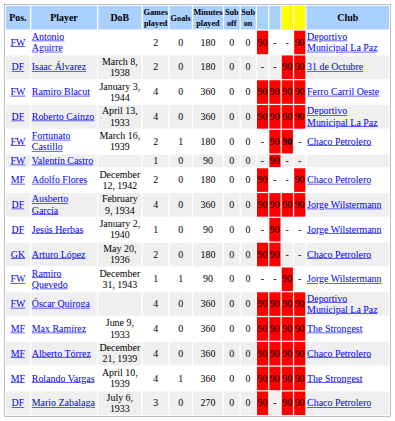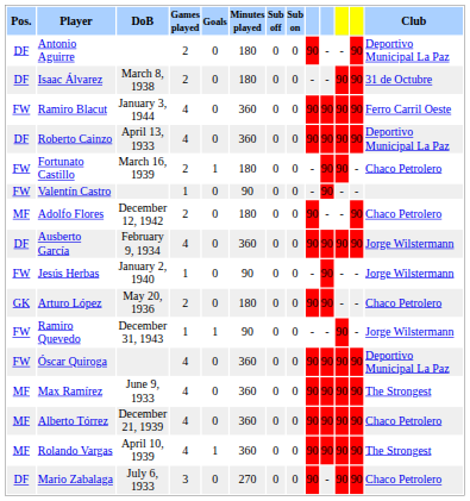 <table border="0" width="100%" style="border: 1px solid #999; background-color:#FFFFFF; text-align:center">
 <tr align="center" bgcolor="#AAD0FF">
 <th width=7%>Pos.</th>
 <th width=20%>Player</th>
 <th width=12%>DoB</th>
 <th width=6%><small>Games<br>played</small></th>
 <th width=6%><small>Goals</small></th>
 <th width=4%><small>Minutes<br>played</small></th>
 <th width=4%><small>Sub off</small></th>
 <th width=4%><small>Sub on</small></th>
 <th width=3%></th>
 <th width=3%></th>
 <th width=3% bgcolor=yellow></th>
 <th width=3% bgcolor=yellow></th>
 <th width=27%>Club</th>
 </tr>
 <tr>
-<td><a href='#'>FW</a></td>
+<td><a href='#'>DF</a></td>
 <td align="left"><a href='#'>Antonio Aguirre</a></td>
 <td></td>
 <td>2</td>
 <td>0</td>
 <td>180</td>
 <td>0</td>
 <td>0</td>
 <td bgcolor=red>90</td>
 <td>-</td>
 <td>-</td>
 <td bgcolor=red>90</td>
 <td align="left"> <a href='#'>Deportivo Municipal La Paz</a></td>
 </tr>
 <tr bgcolor="#EFEFEF">
 <td><a href='#'>DF</a></td>
 <td align="left"><a href='#'>Isaac Álvarez</a></td>
 <td>March 8, 1938</td>
 <td>2</td>
 <td>0</td>
 <td>180</td>
 <td>0</td>
 <td>0</td>
 <td>-</td>
 <td>-</td>
 <td bgcolor=red>90</td>
 <td bgcolor=red>90</td>
 <td align="left"> <a href='#'>31 de Octubre</a></td>
 </tr>
 <tr>
 <td><a href='#'>FW</a></td>
 <td align="left"><a href='#'>Ramiro Blacut</a></td>
 <td>January 3, 1944</td>
 <td>4</td>
 <td>0</td>
 <td>360</td>
 <td>0</td>
 <td>0</td>
 <td bgcolor=red>90</td>
 <td bgcolor=red>90</td>
 <td bgcolor=red>90</td>
 <td bgcolor=red>90</td>
 <td align="left"> <a href='#'>Ferro Carril Oeste</a></td>
 </tr>
 <tr bgcolor="#EFEFEF">
 <td><a href='#'>DF</a></td>
 <td align="left"><a href='#'>Roberto Cainzo</a></td>
 <td>April 13, 1933</td>
 <td>4</td>
 <td>0</td>
 <td>360</td>
 <td>0</td>
 <td>0</td>
 <td bgcolor=red>90</td>
 <td bgcolor=red>90</td>
 <td bgcolor=red>90</td>
 <td bgcolor=red>90</td>
 <td align="left"> <a href='#'>Deportivo Municipal La Paz</a></td>
 </tr>
 <tr>
 <td><a href='#'>FW</a></td>
 <td align="left"><a href='#'>Fortunato Castillo</a></td>
 <td>March 16, 1939</td>
 <td>2</td>
 <td>1</td>
 <td>180</td>
 <td>0</td>
 <td>0</td>
 <td>-</td>
 <td bgcolor=red>90</td>
-<td bgcolor=red><strong>90</strong></td>
+<td bgcolor=red>90</td>
 <td>-</td>
 <td align="left"> <a href='#'>Chaco Petrolero</a></td>
 </tr>
 <tr bgcolor="#EFEFEF">
 <td><a href='#'>FW</a></td>
 <td align="left"><a href='#'>Valentín Castro</a></td>
 <td></td>
 <td>1</td>
 <td>0</td>
 <td>90</td>
 <td>0</td>
 <td>0</td>
 <td>-</td>
 <td bgcolor=red>90</td>
 <td>-</td>
 <td>-</td>
 <td align="left"></td>
 </tr>
 <tr>
 <td><a href='#'>MF</a></td>
 <td align="left"><a href='#'>Adolfo Flores</a></td>
 <td>December 12, 1942</td>
 <td>2</td>
 <td>0</td>
 <td>180</td>
 <td>0</td>
 <td>0</td>
 <td bgcolor=red>90</td>
 <td>-</td>
 <td>-</td>
 <td bgcolor=red>90</td>
 <td align="left"> <a href='#'>Chaco Petrolero</a></td>
 </tr>
 <tr bgcolor="#EFEFEF">
 <td><a href='#'>DF</a></td>
 <td align="left"><a href='#'>Ausberto García</a></td>
 <td>February 9, 1934</td>
 <td>4</td>
 <td>0</td>
 <td>360</td>
 <td>0</td>
 <td>0</td>
 <td bgcolor=red>90</td>
 <td bgcolor=red>90</td>
 <td bgcolor=red>90</td>
 <td bgcolor=red>90</td>
 <td align="left"> <a href='#'>Jorge Wilstermann</a></td>
 </tr>
 <tr>
-<td><a href='#'>DF</a></td>
+<td><a href='#'>FW</a></td>
 <td align="left"><a href='#'>Jesús Herbas</a></td>
 <td>January 2, 1940</td>
 <td>1</td>
 <td>0</td>
 <td>90</td>
 <td>0</td>
 <td>0</td>
 <td>-</td>
 <td bgcolor=red>90</td>
 <td>-</td>
 <td>-</td>
 <td align="left"> <a href='#'>Jorge Wilstermann</a></td>
 </tr>
 <tr bgcolor="#EFEFEF">
 <td><a href='#'>GK</a></td>
 <td align="left"><a href='#'>Arturo López</a></td>
 <td>May 20, 1936</td>
 <td>2</td>
 <td>0</td>
 <td>180</td>
 <td>0</td>
 <td>0</td>
 <td bgcolor=red>90</td>
 <td bgcolor=red>90</td>
 <td>-</td>
 <td>-</td>
 <td align="left"> <a href='#'>Chaco Petrolero</a></td>
 </tr>
 <tr>
 <td><a href='#'>FW</a></td>
 <td align="left"><a href='#'>Ramiro Quevedo</a></td>
 <td>December 31, 1943</td>
 <td>1</td>
 <td>1</td>
 <td>90</td>
 <td>0</td>
 <td>0</td>
 <td>-</td>
 <td>-</td>
 <td bgcolor=red>90</td>
 <td>-</td>
 <td align="left"> <a href='#'>Jorge Wilstermann</a></td>
 </tr>
 <tr bgcolor="#EFEFEF">
 <td><a href='#'>FW</a></td>
 <td align="left"><a href='#'>Óscar Quiroga</a></td>
 <td></td>
 <td>4</td>
 <td>0</td>
 <td>360</td>
 <td>0</td>
 <td>0</td>
 <td bgcolor=red>90</td>
 <td bgcolor=red>90</td>
 <td bgcolor=red>90</td>
 <td bgcolor=red>90</td>
 <td align="left"> <a href='#'>Deportivo Municipal La Paz</a></td>
 </tr>
 <tr>
 <td><a href='#'>MF</a></td>
 <td align="left"><a href='#'>Max Ramírez</a></td>
 <td>June 9, 1933</td>
 <td>4</td>
 <td>0</td>
 <td>360</td>
 <td>0</td>
 <td>0</td>
 <td bgcolor=red>90</td>
 <td bgcolor=red>90</td>
 <td bgcolor=red>90</td>
 <td bgcolor=red>90</td>
 <td align="left"> <a href='#'>The Strongest</a></td>
 </tr>
 <tr bgcolor="#EFEFEF">
 <td><a href='#'>MF</a></td>
 <td align="left"><a href='#'>Alberto Tórrez</a></td>
 <td>December 21, 1939</td>
 <td>4</td>
 <td>0</td>
 <td>360</td>
 <td>0</td>
 <td>0</td>
 <td bgcolor=red>90</td>
 <td bgcolor=red>90</td>
 <td bgcolor=red>90</td>
 <td bgcolor=red>90</td>
 <td align="left"> <a href='#'>Chaco Petrolero</a></td>
 </tr>
 <tr>
 <td><a href='#'>MF</a></td>
 <td align="left"><a href='#'>Rolando Vargas</a></td>
 <td>April 10, 1939</td>
 <td>4</td>
 <td>1</td>
 <td>360</td>
 <td>0</td>
 <td>0</td>
 <td bgcolor=red>90</td>
 <td bgcolor=red>90</td>
 <td bgcolor=red>90</td>
 <td bgcolor=red>90</td>
 <td align="left"> <a href='#'>The Strongest</a></td>
 </tr>
 <tr bgcolor="#EFEFEF">
 <td><a href='#'>DF</a></td>
 <td align="left"><a href='#'>Mario Zabalaga</a></td>
 <td>July 6, 1933</td>
 <td>3</td>
 <td>0</td>
 <td>270</td>
 <td>0</td>
 <td>0</td>
 <td bgcolor=red>90</td>
 <td>-</td>
 <td bgcolor=red>90</td>
 <td bgcolor=red>90</td>
 <td align="left"> <a href='#'>Chaco Petrolero</a></td>
 </tr>
 </table>
